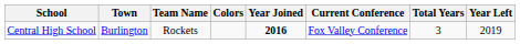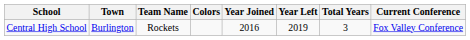 <table class="wikitable sortable" style="text-align:center;">
 <tr>
 <th>School</th>
 <th class="unsortable">Town</th>
 <th class="unsortable">Team Name</th>
 <th class="unsortable">Colors</th>
 <th>Year Joined</th>
+<th>Year Left</th>
+<th>Total Years</th>
 <th>Current Conference</th>
-<th>Total Years</th>
-<th>Year Left</th>
 </tr>
 <tr>
 <td><a href='#'>Central High School</a></td>
 <td><a href='#'>Burlington</a></td>
 <td>Rockets</td>
 <td> </td>
-<td><strong>2016</strong></td>
+<td>2016</td>
+<td>2019</td>
+<td>3</td>
 <td><a href='#'>Fox Valley Conference</a></td>
-<td>3</td>
-<td>2019</td>
 </tr>
 </table>
